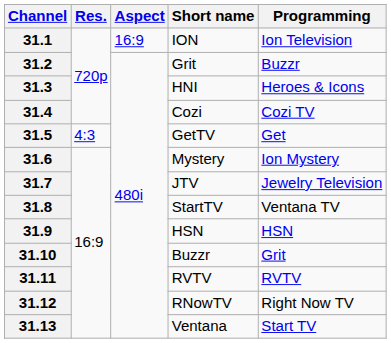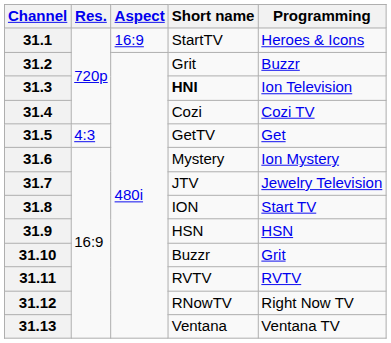 <table class="wikitable">
 <tr>
 <th scope = "col"><a href='#'>Channel</a></th>
 <th scope = "col"><a href='#'>Res.</a></th>
 <th scope = "col"><a href='#'>Aspect</a></th>
 <th scope = "col">Short name</th>
 <th scope = "col">Programming</th>
 </tr>
 <tr>
 <th scope = "row">31.1</th>
 <td rowspan="4"><a href='#'>720p</a></td>
 <td><a href='#'>16:9</a></td>
-<td>ION</td>
-<td><a href='#'>Ion Television</a></td>
+<td>StartTV</td>
+<td><a href='#'>Heroes & Icons</a></td>
 </tr>
 <tr>
 <th scope = "row">31.2</th>
 <td rowspan=12><a href='#'>480i</a></td>
 <td>Grit</td>
 <td><a href='#'>Buzzr</a></td>
 </tr>
 <tr>
 <th scope = "row">31.3</th>
-<td>HNI</td>
-<td><a href='#'>Heroes & Icons</a></td>
+<td><strong>HNI</strong></td>
+<td><a href='#'>Ion Television</a></td>
 </tr>
 <tr>
 <th scope = "row">31.4</th>
 <td>Cozi</td>
 <td><a href='#'>Cozi TV</a></td>
 </tr>
 <tr>
 <th scope = "row">31.5</th>
 <td><a href='#'>4:3</a></td>
 <td>GetTV</td>
 <td><a href='#'>Get</a></td>
 </tr>
 <tr>
 <th scope = "row">31.6</th>
 <td rowspan=8>16:9</td>
 <td>Mystery</td>
 <td><a href='#'>Ion Mystery</a></td>
 </tr>
 <tr>
 <th scope = "row">31.7</th>
 <td>JTV</td>
 <td><a href='#'>Jewelry Television</a></td>
 </tr>
 <tr>
 <th scope = "row">31.8</th>
-<td>StartTV</td>
-<td>Ventana TV</td>
+<td>ION</td>
+<td><a href='#'>Start TV</a></td>
 </tr>
 <tr>
 <th scope = "row">31.9</th>
 <td>HSN</td>
 <td><a href='#'>HSN</a></td>
 </tr>
 <tr>
 <th scope = "row">31.10</th>
 <td>Buzzr</td>
 <td><a href='#'>Grit</a></td>
 </tr>
 <tr>
 <th scope = "row">31.11</th>
 <td>RVTV</td>
 <td><a href='#'>RVTV</a></td>
 </tr>
 <tr>
 <th scope = "row">31.12</th>
 <td>RNowTV</td>
 <td>Right Now TV</td>
 </tr>
 <tr>
 <th scope = "row">31.13</th>
 <td>Ventana</td>
-<td><a href='#'>Start TV</a></td>
+<td>Ventana TV</td>
 </tr>
 </table>
